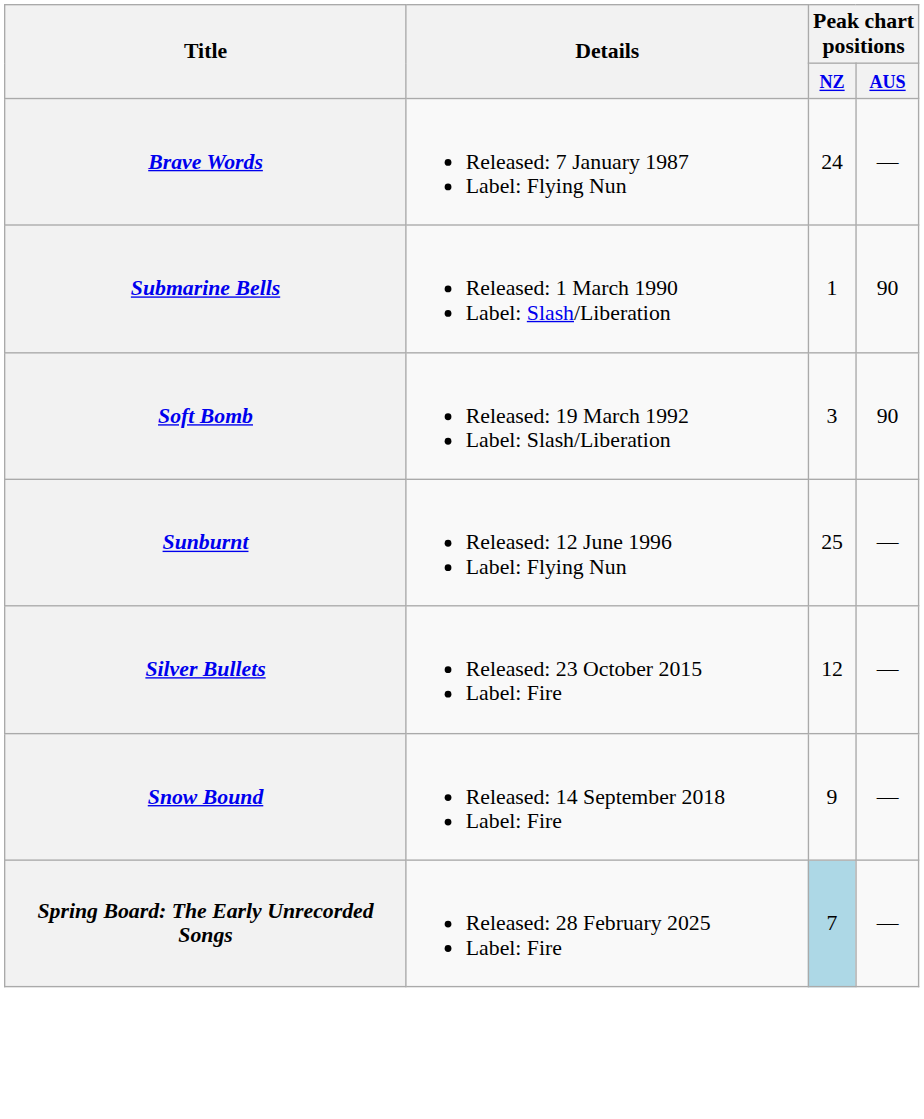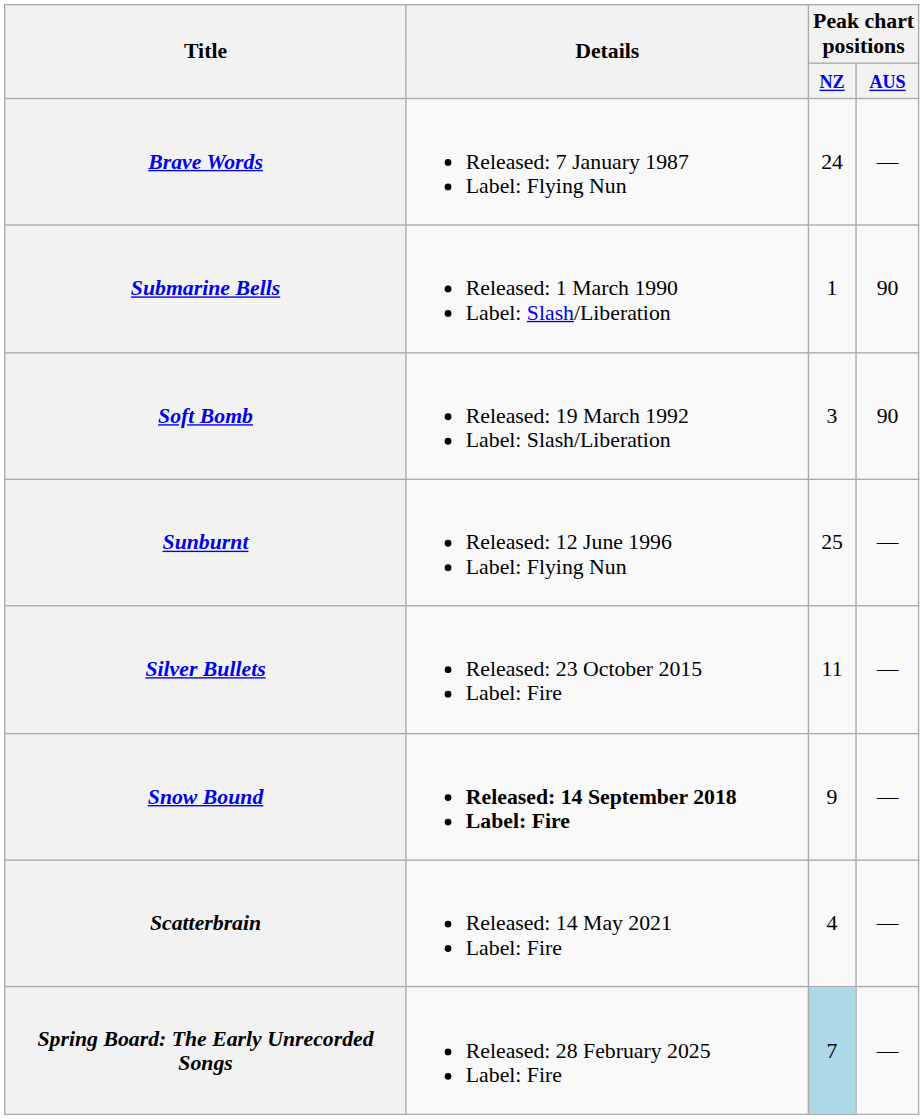 <table class="wikitable plainrowheaders">
 <tr>
 <th scope="col" rowspan="2" style="width:18em;">Title</th>
 <th scope="col" rowspan="2" style="width:18em;">Details</th>
 <th scope="col" colspan="2">Peak chart<br>positions</th>
 </tr>
 <tr>
 <th><small><a href='#'>NZ</a></small></th>
 <th><small><a href='#'>AUS</a></small></th>
 </tr>
 <tr>
 <th scope="row"><em><a href='#'>Brave Words</a></em></th>
 <td><br><ul><li>Released: 7 January 1987</li><li>Label: Flying Nun </li></ul></td>
 <td align="center">24</td>
 <td align="center">—</td>
 </tr>
 <tr>
 <th scope="row"><em><a href='#'>Submarine Bells</a></em></th>
 <td><br><ul><li>Released: 1 March 1990</li><li>Label: <a href='#'>Slash</a>/Liberation </li></ul></td>
 <td align="center">1</td>
 <td align="center">90</td>
 </tr>
 <tr>
 <th scope="row"><em><a href='#'>Soft Bomb</a></em></th>
 <td><br><ul><li>Released: 19 March 1992</li><li>Label: Slash/Liberation </li></ul></td>
 <td align="center">3</td>
 <td align="center">90</td>
 </tr>
 <tr>
 <th scope="row"><em><a href='#'>Sunburnt</a></em><br></th>
 <td><br><ul><li>Released: 12 June 1996</li><li>Label: Flying Nun </li></ul></td>
 <td align="center">25</td>
 <td align="center">—</td>
 </tr>
 <tr>
 <th scope="row"><em><a href='#'>Silver Bullets</a></em></th>
 <td><br><ul><li>Released: 23 October 2015</li><li>Label: Fire </li></ul></td>
-<td align="center">12</td>
+<td align="center">11</td>
 <td align="center">—</td>
 </tr>
 <tr>
 <th scope="row"><em><a href='#'>Snow Bound</a></em></th>
-<td><br><ul><li>Released: 14 September 2018</li><li>Label: Fire </li></ul></td>
+<td><strong><br><ul><li>Released: 14 September 2018</li><li>Label: Fire </li></ul></strong></td>
 <td align="center">9<br></td>
+<td align="center">—</td>
+</tr>
+<tr>
+<th scope="row"><em>Scatterbrain</em></th>
+<td><br><ul><li>Released: 14 May 2021</li><li>Label: Fire </li></ul></td>
+<td align="center">4<br></td>
 <td align="center">—</td>
 </tr>
 <tr>
 <th scope="row"><em>Spring Board: The Early Unrecorded Songs</em></th>
 <td><br><ul><li>Released: 28 February 2025</li><li>Label: Fire </li></ul></td>
 <td align="center" style="background: lightblue;">7<br></td>
 <td align="center">—</td>
 </tr>
 </table>
